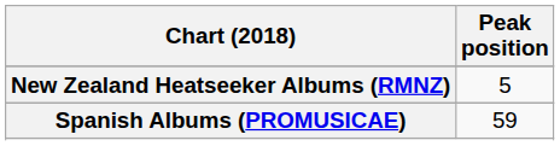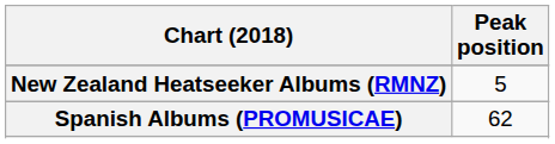 <table class="wikitable sortable plainrowheaders" style="text-align:center">
 <tr>
 <th scope="col">Chart (2018)</th>
 <th scope="col">Peak<br> position</th>
 </tr>
 <tr>
 </tr>
 <tr>
 </tr>
 <tr>
 </tr>
 <tr>
 </tr>
 <tr>
 </tr>
 <tr>
 </tr>
 <tr>
 </tr>
 <tr>
 </tr>
 <tr>
 </tr>
 <tr>
 <th scope="row">New Zealand Heatseeker Albums (<a href='#'>RMNZ</a>)</th>
 <td>5</td>
 </tr>
 <tr>
 </tr>
 <tr>
 <th scope="row">Spanish Albums (<a href='#'>PROMUSICAE</a>)</th>
-<td>59</td>
+<td>62</td>
 </tr>
 <tr>
 </tr>
 <tr>
 </tr>
 <tr>
 </tr>
 </table>
